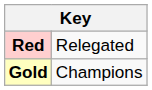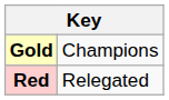 <table class="wikitable plainrowheaders" style="font-size:85%">
 <tr>
 <th colspan=2>Key</th>
 </tr>
 <tr>
+<th scope="row" style="background-color:#ffffbf;">Gold</th>
+<td>Champions</td>
+</tr>
+<tr>
 <th scope="row" style="background-color:#ffcfcf;">Red</th>
 <td>Relegated</td>
 </tr>
-<tr>
-<th scope="row" style="background-color:#ffffbf;">Gold</th>
-<td>Champions</td>
-</tr>
 </table>
